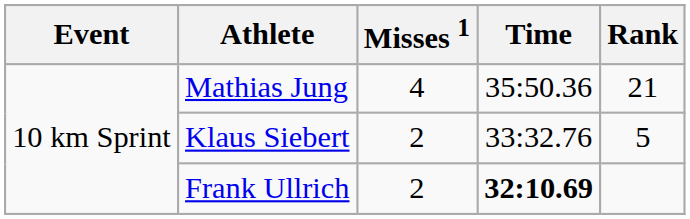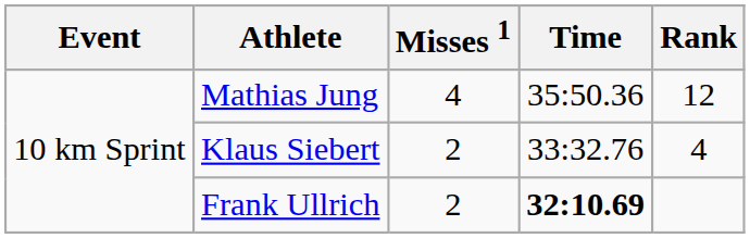 <table class="wikitable" style="font-size:90%">
 <tr>
 <th>Event</th>
 <th>Athlete</th>
 <th>Misses <sup>1</sup></th>
 <th>Time</th>
 <th>Rank</th>
 </tr>
 <tr>
 <td rowspan="3">10 km Sprint</td>
 <td><a href='#'>Mathias Jung</a></td>
 <td style="text-align:center;">4</td>
 <td style="text-align:center;">35:50.36</td>
-<td style="text-align:center;">21</td>
+<td style="text-align:center;">12</td>
 </tr>
 <tr>
 <td><a href='#'>Klaus Siebert</a></td>
 <td style="text-align:center;">2</td>
 <td style="text-align:center;">33:32.76</td>
-<td style="text-align:center;">5</td>
+<td style="text-align:center;">4</td>
 </tr>
 <tr>
 <td><a href='#'>Frank Ullrich</a></td>
 <td style="text-align:center;">2</td>
 <td style="text-align:center;"><strong>32:10.69</strong></td>
 <td style="text-align:center;"></td>
 </tr>
 </table>
